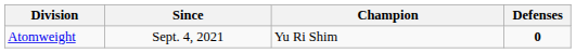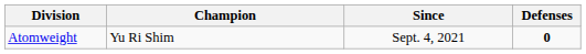 <table class="wikitable">
 <tr>
 <th style="width:15%;">Division</th>
+<th style="width:35%;">Champion</th>
 <th style="width:25%;">Since</th>
-<th style="width:35%;">Champion</th>
 <th style="width:10%;">Defenses</th>
 </tr>
 <tr>
 <td><a href='#'>Atomweight</a></td>
+<td> Yu Ri Shim</td>
 <td style="text-align:center;">Sept. 4, 2021</td>
-<td> Yu Ri Shim</td>
 <td style="text-align:center;"><strong>0</strong></td>
 </tr>
 </table>
